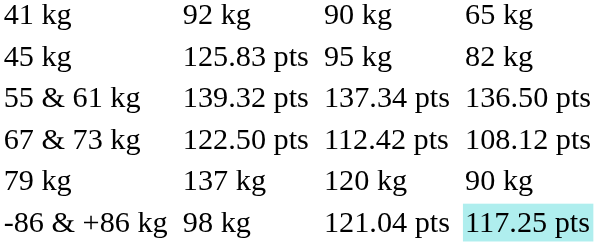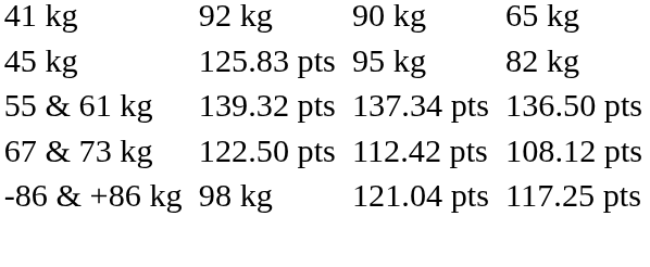 <table>
 <tr>
 <td>41 kg</td>
 <td></td>
 <td>92 kg</td>
 <td></td>
 <td>90 kg</td>
 <td></td>
 <td>65 kg</td>
 </tr>
 <tr>
 <td>45 kg</td>
 <td></td>
 <td>125.83 pts</td>
 <td></td>
 <td>95 kg</td>
 <td></td>
 <td>82 kg</td>
 </tr>
 <tr>
 <td>55 & 61 kg</td>
 <td></td>
 <td>139.32 pts</td>
 <td></td>
 <td>137.34 pts</td>
 <td></td>
 <td>136.50 pts</td>
 </tr>
 <tr>
 <td>67 & 73 kg</td>
 <td></td>
 <td>122.50 pts</td>
 <td></td>
 <td>112.42 pts</td>
 <td></td>
 <td>108.12 pts</td>
 </tr>
 <tr>
-<td>79 kg</td>
-<td></td>
-<td>137 kg</td>
-<td></td>
-<td>120 kg</td>
-<td></td>
-<td>90 kg</td>
-</tr>
-<tr>
 <td>-86 & +86 kg</td>
 <td></td>
 <td>98 kg</td>
 <td></td>
 <td>121.04 pts</td>
 <td></td>
-<td style="background: paleturquoise;">117.25 pts</td>
+<td>117.25 pts</td>
 </tr>
 </table>
